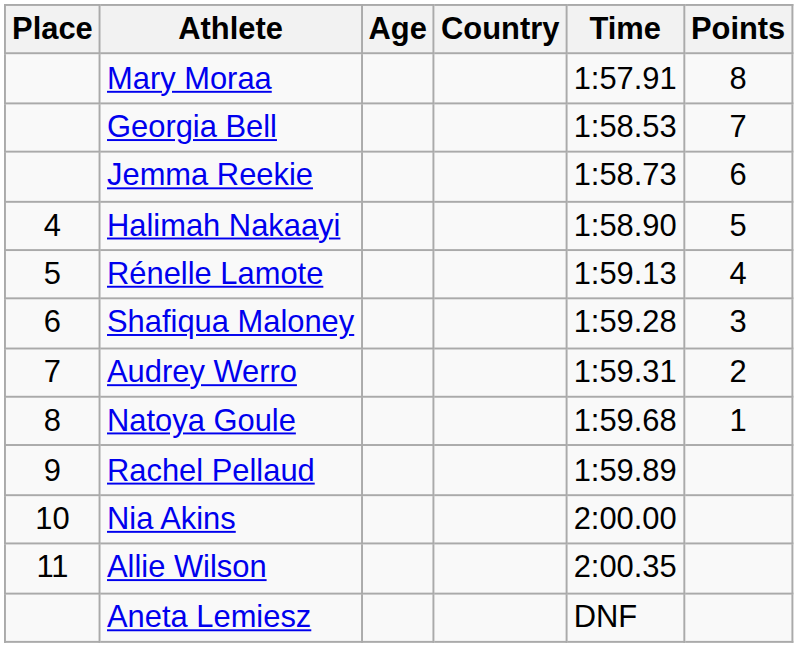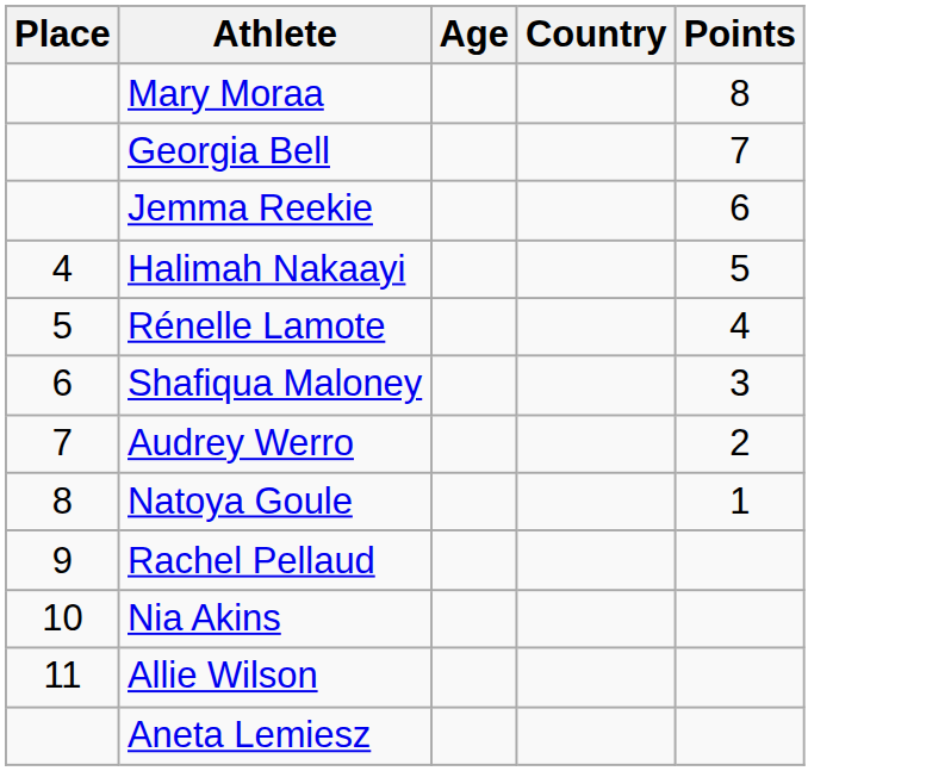 <table class="wikitable mw-datatable sortable">
 <tr>
 <th>Place</th>
 <th>Athlete</th>
 <th>Age</th>
 <th>Country</th>
-<th>Time</th>
 <th>Points</th>
 </tr>
 <tr>
 <td align=center></td>
 <td><a href='#'>Mary Moraa</a></td>
 <td></td>
 <td></td>
-<td>1:57.91</td>
 <td align=center>8</td>
 </tr>
 <tr>
 <td align=center></td>
 <td><a href='#'>Georgia Bell</a></td>
 <td></td>
 <td></td>
-<td>1:58.53</td>
 <td align=center>7</td>
 </tr>
 <tr>
 <td align=center></td>
 <td><a href='#'>Jemma Reekie</a></td>
 <td></td>
 <td></td>
-<td>1:58.73</td>
 <td align=center>6</td>
 </tr>
 <tr>
 <td align=center>4</td>
 <td><a href='#'>Halimah Nakaayi</a></td>
 <td></td>
 <td></td>
-<td>1:58.90</td>
 <td align=center>5</td>
 </tr>
 <tr>
 <td align=center>5</td>
 <td><a href='#'>Rénelle Lamote</a></td>
 <td></td>
 <td></td>
-<td>1:59.13</td>
 <td align=center>4</td>
 </tr>
 <tr>
 <td align=center>6</td>
 <td><a href='#'>Shafiqua Maloney</a></td>
 <td></td>
 <td></td>
-<td>1:59.28</td>
 <td align=center>3</td>
 </tr>
 <tr>
 <td align=center>7</td>
 <td><a href='#'>Audrey Werro</a></td>
 <td></td>
 <td></td>
-<td>1:59.31</td>
 <td align=center>2</td>
 </tr>
 <tr>
 <td align=center>8</td>
 <td><a href='#'>Natoya Goule</a></td>
 <td></td>
 <td></td>
-<td>1:59.68</td>
 <td align=center>1</td>
 </tr>
 <tr>
 <td align=center>9</td>
 <td><a href='#'>Rachel Pellaud</a></td>
 <td></td>
 <td></td>
-<td>1:59.89</td>
 <td align=center></td>
 </tr>
 <tr>
 <td align=center>10</td>
 <td><a href='#'>Nia Akins</a></td>
 <td></td>
 <td></td>
-<td>2:00.00</td>
 <td align=center></td>
 </tr>
 <tr>
 <td align=center>11</td>
 <td><a href='#'>Allie Wilson</a></td>
 <td></td>
 <td></td>
-<td>2:00.35</td>
 <td align=center></td>
 </tr>
 <tr>
 <td align=center></td>
 <td><a href='#'>Aneta Lemiesz</a></td>
 <td></td>
 <td></td>
-<td>DNF</td>
 <td align=center></td>
 </tr>
 </table>
